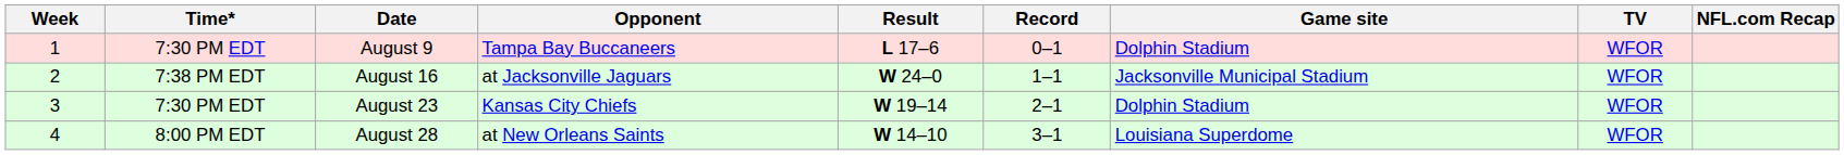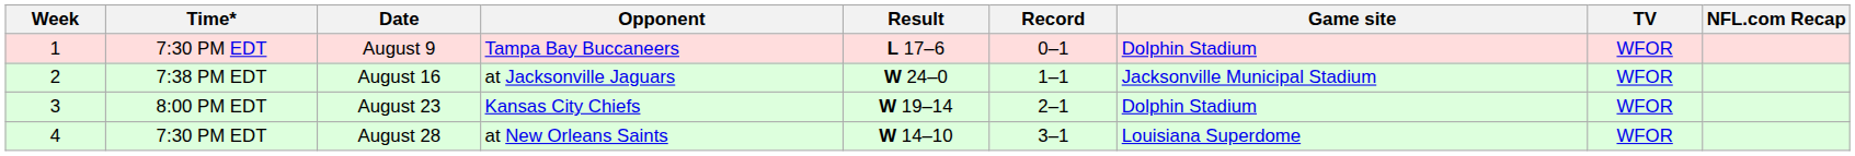 <table class="wikitable" style="margin:auto;">
 <tr>
 <th>Week</th>
 <th>Time*</th>
 <th>Date</th>
 <th>Opponent</th>
 <th>Result</th>
 <th>Record</th>
 <th>Game site</th>
 <th>TV</th>
 <th style="width:8%;">NFL.com Recap</th>
 </tr>
 <tr style="background:#fdd;">
 <td style="text-align:center;">1</td>
 <td style="text-align:center;">7:30 PM <a href='#'>EDT</a></td>
 <td style="text-align:center;">August 9</td>
 <td><a href='#'>Tampa Bay Buccaneers</a></td>
 <td style="text-align:center;"><strong>L</strong> 17–6</td>
 <td style="text-align:center;">0–1</td>
 <td><a href='#'>Dolphin Stadium</a></td>
 <td style="text-align:center;"><a href='#'>WFOR</a></td>
 <td style="text-align:center;"></td>
 </tr>
 <tr style="background:#dfd;">
 <td style="text-align:center;">2</td>
 <td style="text-align:center;">7:38 PM EDT</td>
 <td style="text-align:center;">August 16</td>
 <td>at <a href='#'>Jacksonville Jaguars</a></td>
 <td style="text-align:center;"><strong>W</strong> 24–0</td>
 <td style="text-align:center;">1–1</td>
 <td><a href='#'>Jacksonville Municipal Stadium</a></td>
 <td style="text-align:center;"><a href='#'>WFOR</a></td>
 <td style="text-align:center;"></td>
 </tr>
 <tr style="background:#dfd;">
 <td style="text-align:center;">3</td>
-<td style="text-align:center;">7:30 PM EDT</td>
+<td style="text-align:center;">8:00 PM EDT</td>
 <td style="text-align:center;">August 23</td>
 <td><a href='#'>Kansas City Chiefs</a></td>
 <td style="text-align:center;"><strong>W</strong> 19–14</td>
 <td style="text-align:center;">2–1</td>
 <td><a href='#'>Dolphin Stadium</a></td>
 <td style="text-align:center;"><a href='#'>WFOR</a></td>
 <td style="text-align:center;"></td>
 </tr>
 <tr style="background:#dfd;">
 <td style="text-align:center;">4</td>
-<td style="text-align:center;">8:00 PM EDT</td>
+<td style="text-align:center;">7:30 PM EDT</td>
 <td style="text-align:center;">August 28</td>
 <td>at <a href='#'>New Orleans Saints</a></td>
 <td style="text-align:center;"><strong>W</strong> 14–10</td>
 <td style="text-align:center;">3–1</td>
 <td><a href='#'>Louisiana Superdome</a></td>
 <td style="text-align:center;"><a href='#'>WFOR</a></td>
 <td style="text-align:center;"></td>
 </tr>
 </table>
